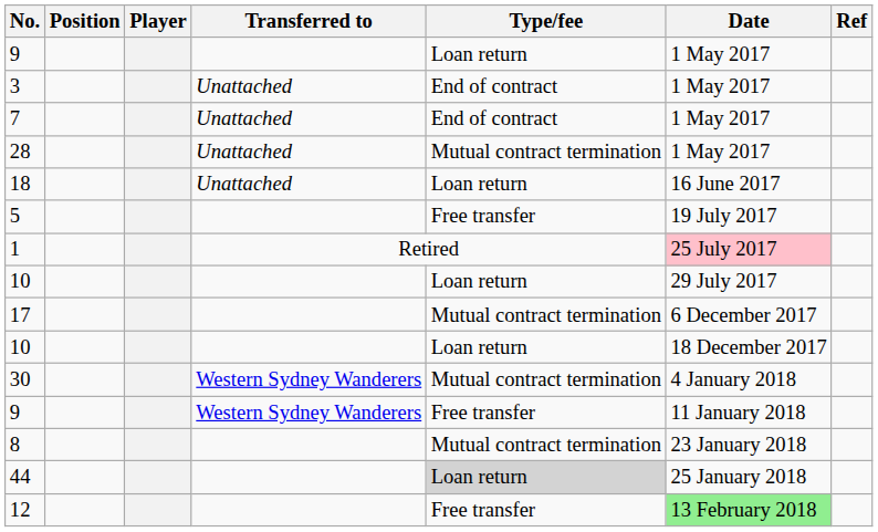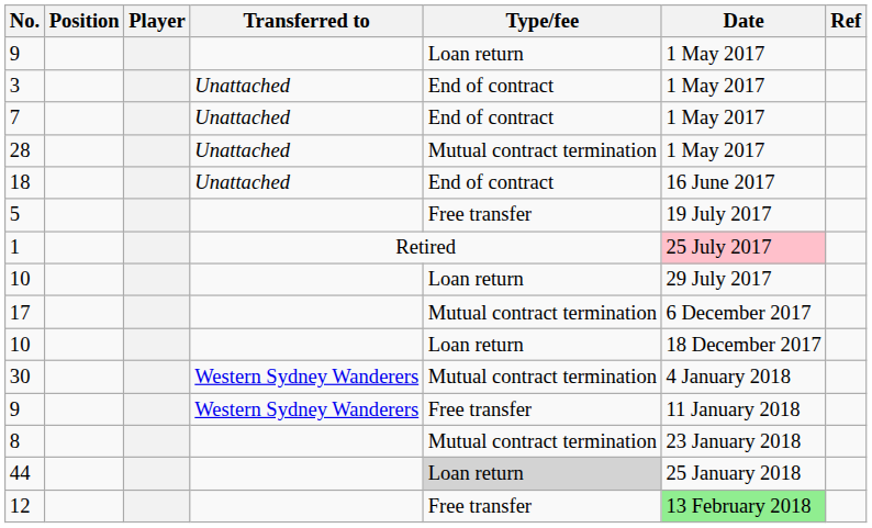 <table class="wikitable plainrowheaders sortable" style="text-align:center; text-align:left">
 <tr>
 <th scope="col">No.</th>
 <th scope="col">Position</th>
 <th scope="col">Player</th>
 <th scope="col">Transferred to</th>
 <th scope="col">Type/fee</th>
 <th scope="col">Date</th>
 <th scope="col" class="unsortable">Ref</th>
 </tr>
 <tr>
 <td>9</td>
 <td></td>
 <th scope="row"></th>
 <td></td>
 <td>Loan return</td>
 <td>1 May 2017</td>
 <td></td>
 </tr>
 <tr>
 <td>3</td>
 <td></td>
 <th scope="row"></th>
 <td><em>Unattached</em></td>
 <td>End of contract</td>
 <td>1 May 2017</td>
 <td></td>
 </tr>
 <tr>
 <td>7</td>
 <td></td>
 <th scope="row"></th>
 <td><em>Unattached</em></td>
 <td>End of contract</td>
 <td>1 May 2017</td>
 <td></td>
 </tr>
 <tr>
 <td>28</td>
 <td></td>
 <th scope="row"></th>
 <td><em>Unattached</em></td>
 <td>Mutual contract termination</td>
 <td>1 May 2017</td>
 <td></td>
 </tr>
 <tr>
 <td>18</td>
 <td></td>
 <th scope="row"></th>
 <td><em>Unattached</em></td>
-<td>Loan return</td>
+<td>End of contract</td>
 <td>16 June 2017</td>
 <td></td>
 </tr>
 <tr>
 <td>5</td>
 <td></td>
 <th scope="row"></th>
 <td></td>
 <td>Free transfer</td>
 <td>19 July 2017</td>
 <td></td>
 </tr>
 <tr>
 <td>1</td>
 <td></td>
 <th scope="row"></th>
 <td colspan="2" align=center>Retired</td>
 <td style="background: pink;">25 July 2017</td>
 <td></td>
 </tr>
 <tr>
 <td>10</td>
 <td></td>
 <th scope="row"></th>
 <td></td>
 <td>Loan return</td>
 <td>29 July 2017</td>
 <td></td>
 </tr>
 <tr>
 <td>17</td>
 <td></td>
 <th scope="row"></th>
 <td></td>
 <td>Mutual contract termination</td>
 <td>6 December 2017</td>
 <td></td>
 </tr>
 <tr>
 <td>10</td>
 <td></td>
 <th scope="row"></th>
 <td></td>
 <td>Loan return</td>
 <td>18 December 2017</td>
 <td></td>
 </tr>
 <tr>
 <td>30</td>
 <td></td>
 <th scope="row"></th>
 <td><a href='#'>Western Sydney Wanderers</a></td>
 <td>Mutual contract termination</td>
 <td>4 January 2018</td>
 <td></td>
 </tr>
 <tr>
 <td>9</td>
 <td></td>
 <th scope="row"></th>
 <td><a href='#'>Western Sydney Wanderers</a></td>
 <td>Free transfer</td>
 <td>11 January 2018</td>
 <td></td>
 </tr>
 <tr>
 <td>8</td>
 <td></td>
 <th scope="row"></th>
 <td></td>
 <td>Mutual contract termination</td>
 <td>23 January 2018</td>
 <td></td>
 </tr>
 <tr>
 <td>44</td>
 <td></td>
 <th scope="row"></th>
 <td></td>
 <td style="background: lightgrey;">Loan return</td>
 <td>25 January 2018</td>
 <td></td>
 </tr>
 <tr>
 <td>12</td>
 <td></td>
 <th scope="row"></th>
 <td></td>
 <td>Free transfer</td>
 <td style="background: lightgreen;">13 February 2018</td>
 <td></td>
 </tr>
 </table>
